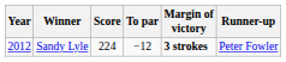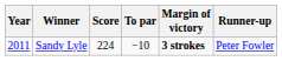 <table class="wikitable" style="font-size:95%">
 <tr>
 <th>Year</th>
 <th>Winner</th>
 <th>Score</th>
 <th>To par</th>
 <th>Margin of<br>victory</th>
 <th>Runner-up</th>
 </tr>
 <tr>
-<td><a href='#'>2012</a></td>
+<td><a href='#'>2011</a></td>
 <td> <a href='#'>Sandy Lyle</a></td>
 <td align=center>224</td>
-<td align=center>−12</td>
+<td align=center>−10</td>
 <td><strong>3 strokes</strong></td>
 <td> <a href='#'>Peter Fowler</a></td>
 </tr>
 </table>
